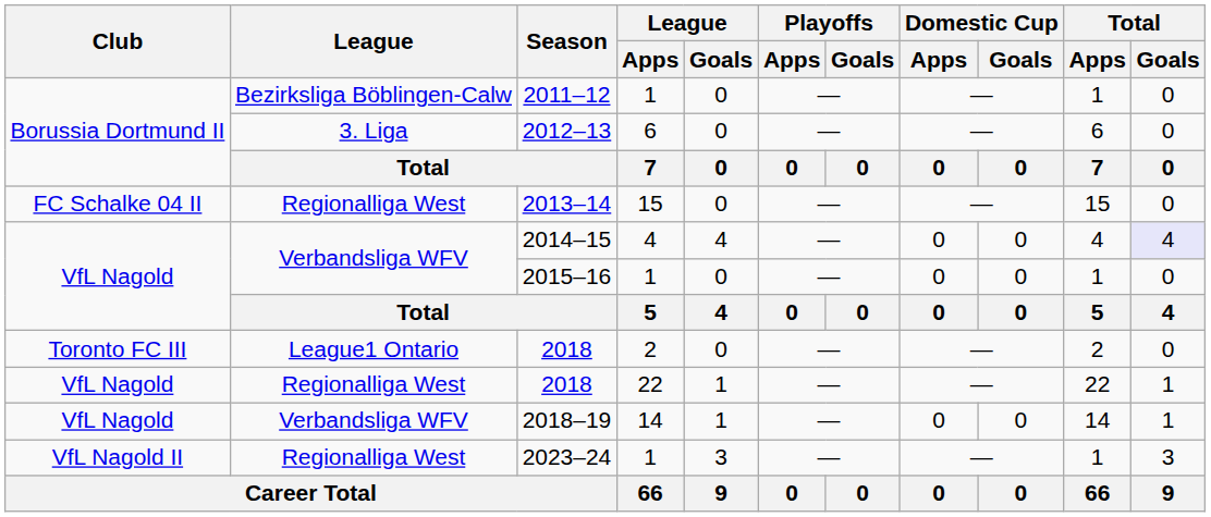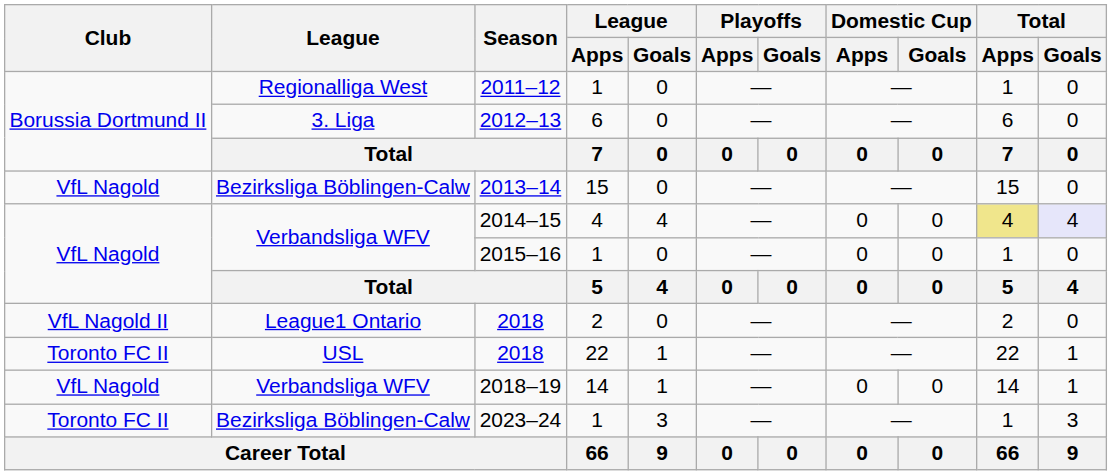 <table class="wikitable" style="text-align:center">
 <tr>
 <th rowspan="2">Club</th>
 <th rowspan="2">League</th>
 <th rowspan="2">Season</th>
 <th colspan="2">League</th>
 <th colspan="2">Playoffs</th>
 <th colspan="2">Domestic Cup</th>
 <th colspan="2">Total</th>
 </tr>
 <tr>
 <th>Apps</th>
 <th>Goals</th>
 <th>Apps</th>
 <th>Goals</th>
 <th>Apps</th>
 <th>Goals</th>
 <th>Apps</th>
 <th>Goals</th>
 </tr>
 <tr>
 <td rowspan="3"><a href='#'>Borussia Dortmund II</a></td>
-<td><a href='#'> Bezirksliga Böblingen-Calw</a></td>
+<td rowspan="1"><a href='#'>Regionalliga West</a></td>
 <td><a href='#'>2011–12</a></td>
 <td>1</td>
 <td>0</td>
 <td colspan="2">—</td>
 <td colspan="2">—</td>
 <td>1</td>
 <td>0</td>
 </tr>
 <tr>
 <td rowspan="1"><a href='#'>3. Liga</a></td>
 <td><a href='#'>2012–13</a></td>
 <td>6</td>
 <td>0</td>
 <td colspan="2">—</td>
 <td colspan="2">—</td>
 <td>6</td>
 <td>0</td>
 </tr>
 <tr>
 <th colspan="2">Total</th>
 <th>7</th>
 <th>0</th>
 <th>0</th>
 <th>0</th>
 <th>0</th>
 <th>0</th>
 <th>7</th>
 <th>0</th>
 </tr>
 <tr>
-<td><a href='#'>FC Schalke 04 II</a></td>
-<td><a href='#'>Regionalliga West</a></td>
+<td><a href='#'>VfL Nagold</a></td>
+<td><a href='#'> Bezirksliga Böblingen-Calw</a></td>
 <td><a href='#'>2013–14</a></td>
 <td>15</td>
 <td>0</td>
 <td colspan="2">—</td>
 <td colspan="2">—</td>
 <td>15</td>
 <td>0</td>
 </tr>
 <tr>
 <td rowspan="3"><a href='#'>VfL Nagold</a></td>
 <td rowspan="2"><a href='#'>Verbandsliga WFV</a></td>
 <td>2014–15</td>
 <td>4</td>
 <td>4</td>
 <td colspan="2">—</td>
 <td>0</td>
 <td>0</td>
-<td>4</td>
+<td style="background: khaki;">4</td>
 <td style="background: lavender;">4</td>
 </tr>
 <tr>
 <td>2015–16</td>
 <td>1</td>
 <td>0</td>
 <td colspan="2">—</td>
 <td>0</td>
 <td>0</td>
 <td>1</td>
 <td>0</td>
 </tr>
 <tr>
 <th colspan="2">Total</th>
 <th>5</th>
 <th>4</th>
 <th>0</th>
 <th>0</th>
 <th>0</th>
 <th>0</th>
 <th>5</th>
 <th>4</th>
 </tr>
 <tr>
-<td><a href='#'>Toronto FC III</a></td>
+<td><a href='#'>VfL Nagold II</a></td>
 <td><a href='#'>League1 Ontario</a></td>
 <td><a href='#'>2018</a></td>
 <td>2</td>
 <td>0</td>
 <td colspan="2">—</td>
 <td colspan="2">—</td>
 <td>2</td>
 <td>0</td>
 </tr>
 <tr>
-<td><a href='#'>VfL Nagold</a></td>
-<td rowspan="1"><a href='#'>Regionalliga West</a></td>
+<td><a href='#'>Toronto FC II</a></td>
+<td><a href='#'>USL</a></td>
 <td><a href='#'>2018</a></td>
 <td>22</td>
 <td>1</td>
 <td colspan="2">—</td>
 <td colspan="2">—</td>
 <td>22</td>
 <td>1</td>
 </tr>
 <tr>
 <td><a href='#'>VfL Nagold</a></td>
 <td><a href='#'>Verbandsliga WFV</a></td>
 <td>2018–19</td>
 <td>14</td>
 <td>1</td>
 <td colspan="2">—</td>
 <td>0</td>
 <td>0</td>
 <td>14</td>
 <td>1</td>
 </tr>
 <tr>
-<td><a href='#'>VfL Nagold II</a></td>
-<td><a href='#'>Regionalliga West</a></td>
+<td><a href='#'>Toronto FC II</a></td>
+<td><a href='#'> Bezirksliga Böblingen-Calw</a></td>
 <td>2023–24</td>
 <td>1</td>
 <td>3</td>
 <td colspan="2">—</td>
 <td colspan="2">—</td>
 <td>1</td>
 <td>3</td>
 </tr>
 <tr>
 <th colspan="3">Career Total</th>
 <th>66</th>
 <th>9</th>
 <th>0</th>
 <th>0</th>
 <th>0</th>
 <th>0</th>
 <th>66</th>
 <th>9</th>
 </tr>
 </table>
